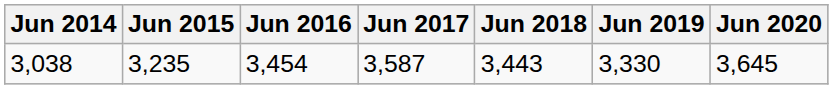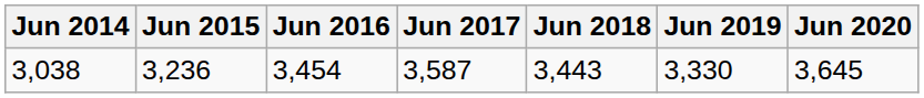 <table class="wikitable">
 <tr>
 <th>Jun 2014</th>
 <th>Jun 2015</th>
 <th>Jun 2016</th>
 <th>Jun 2017</th>
 <th>Jun 2018</th>
 <th>Jun 2019</th>
 <th>Jun 2020</th>
 </tr>
 <tr>
 <td>3,038</td>
-<td>3,235</td>
+<td>3,236</td>
 <td>3,454</td>
 <td>3,587</td>
 <td>3,443</td>
 <td>3,330</td>
 <td>3,645</td>
 </tr>
 </table>
